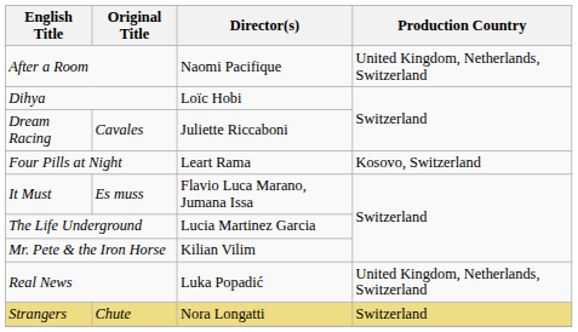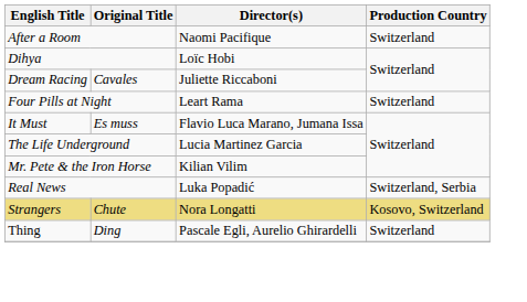 <table class="wikitable sortable">
 <tr>
 <th>English Title</th>
 <th>Original Title</th>
 <th>Director(s)</th>
 <th>Production Country</th>
 </tr>
 <tr>
 <td colspan="2"><em>After a Room</em></td>
 <td>Naomi Pacifique</td>
-<td>United Kingdom, Netherlands, Switzerland</td>
+<td>Switzerland</td>
 </tr>
 <tr>
 <td colspan="2"><em>Dihya</em></td>
 <td>Loïc Hobi</td>
 <td rowspan="2">Switzerland</td>
 </tr>
 <tr>
 <td><em>Dream Racing</em></td>
 <td><em>Cavales</em></td>
 <td>Juliette Riccaboni</td>
 </tr>
 <tr>
 <td colspan="2"><em>Four Pills at Night</em></td>
 <td>Leart Rama</td>
-<td>Kosovo, Switzerland</td>
+<td>Switzerland</td>
 </tr>
 <tr>
 <td><em>It Must</em></td>
 <td><em>Es muss</em></td>
 <td>Flavio Luca Marano, Jumana Issa</td>
 <td rowspan="3">Switzerland</td>
 </tr>
 <tr>
 <td colspan="2"><em>The Life Underground</em></td>
 <td>Lucia Martinez Garcia</td>
 </tr>
 <tr>
 <td colspan="2"><em>Mr. Pete & the Iron Horse</em></td>
 <td>Kilian Vilim</td>
 </tr>
 <tr>
 <td colspan="2"><em>Real News</em></td>
 <td>Luka Popadić</td>
-<td>United Kingdom, Netherlands, Switzerland</td>
+<td>Switzerland, Serbia</td>
 </tr>
 <tr style="background:#eedd82">
 <td><em>Strangers</em></td>
 <td><em>Chute</em></td>
 <td>Nora Longatti</td>
+<td>Kosovo, Switzerland</td>
+</tr>
+<tr>
+<td>Thing</td>
+<td><em>Ding</em></td>
+<td>Pascale Egli, Aurelio Ghirardelli</td>
 <td>Switzerland</td>
 </tr>
 <tr>
 </tr>
 </table>
